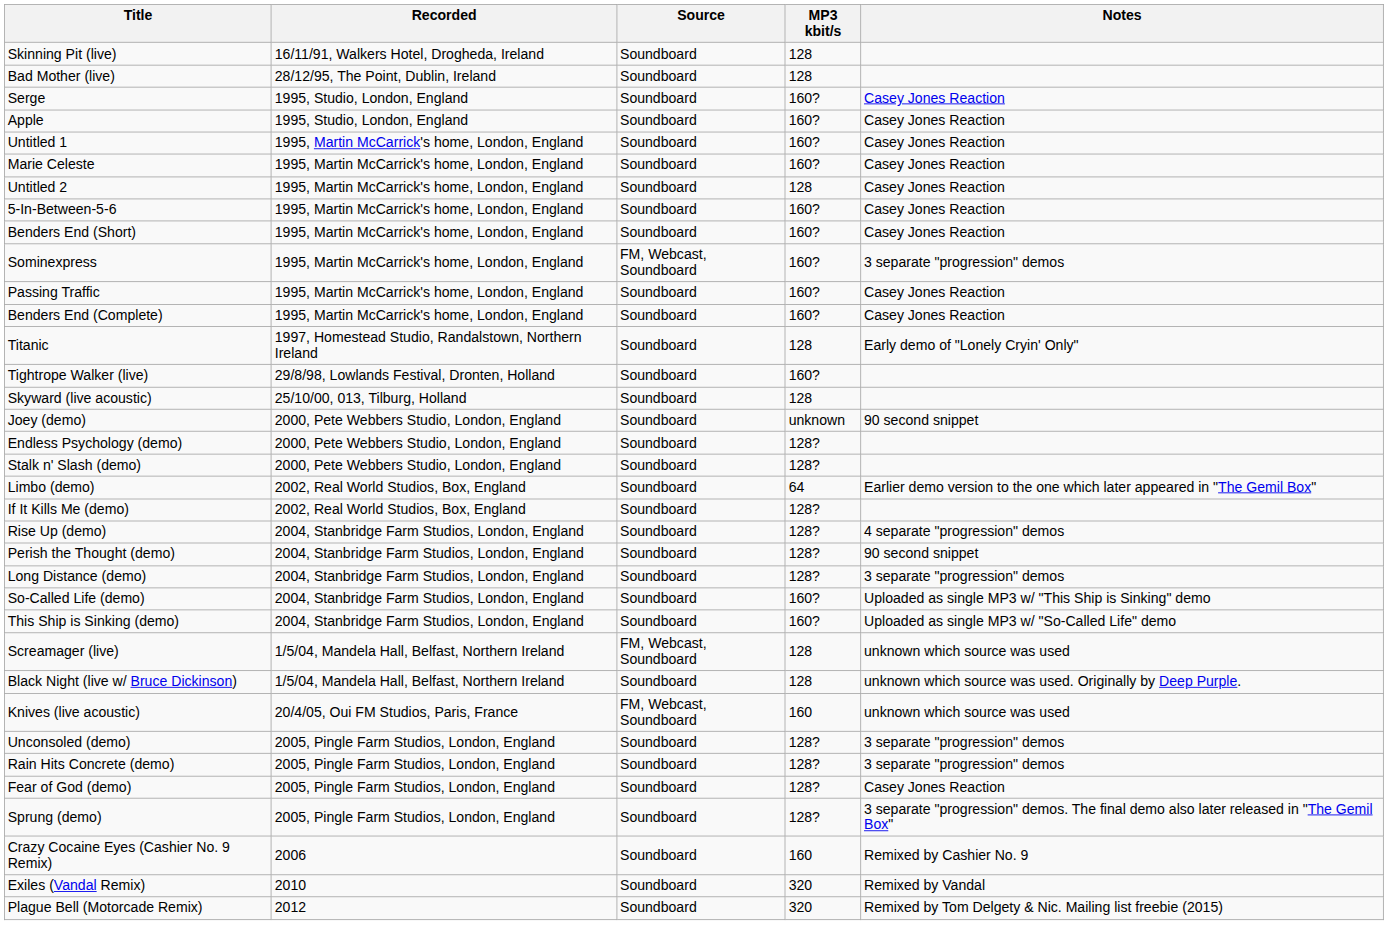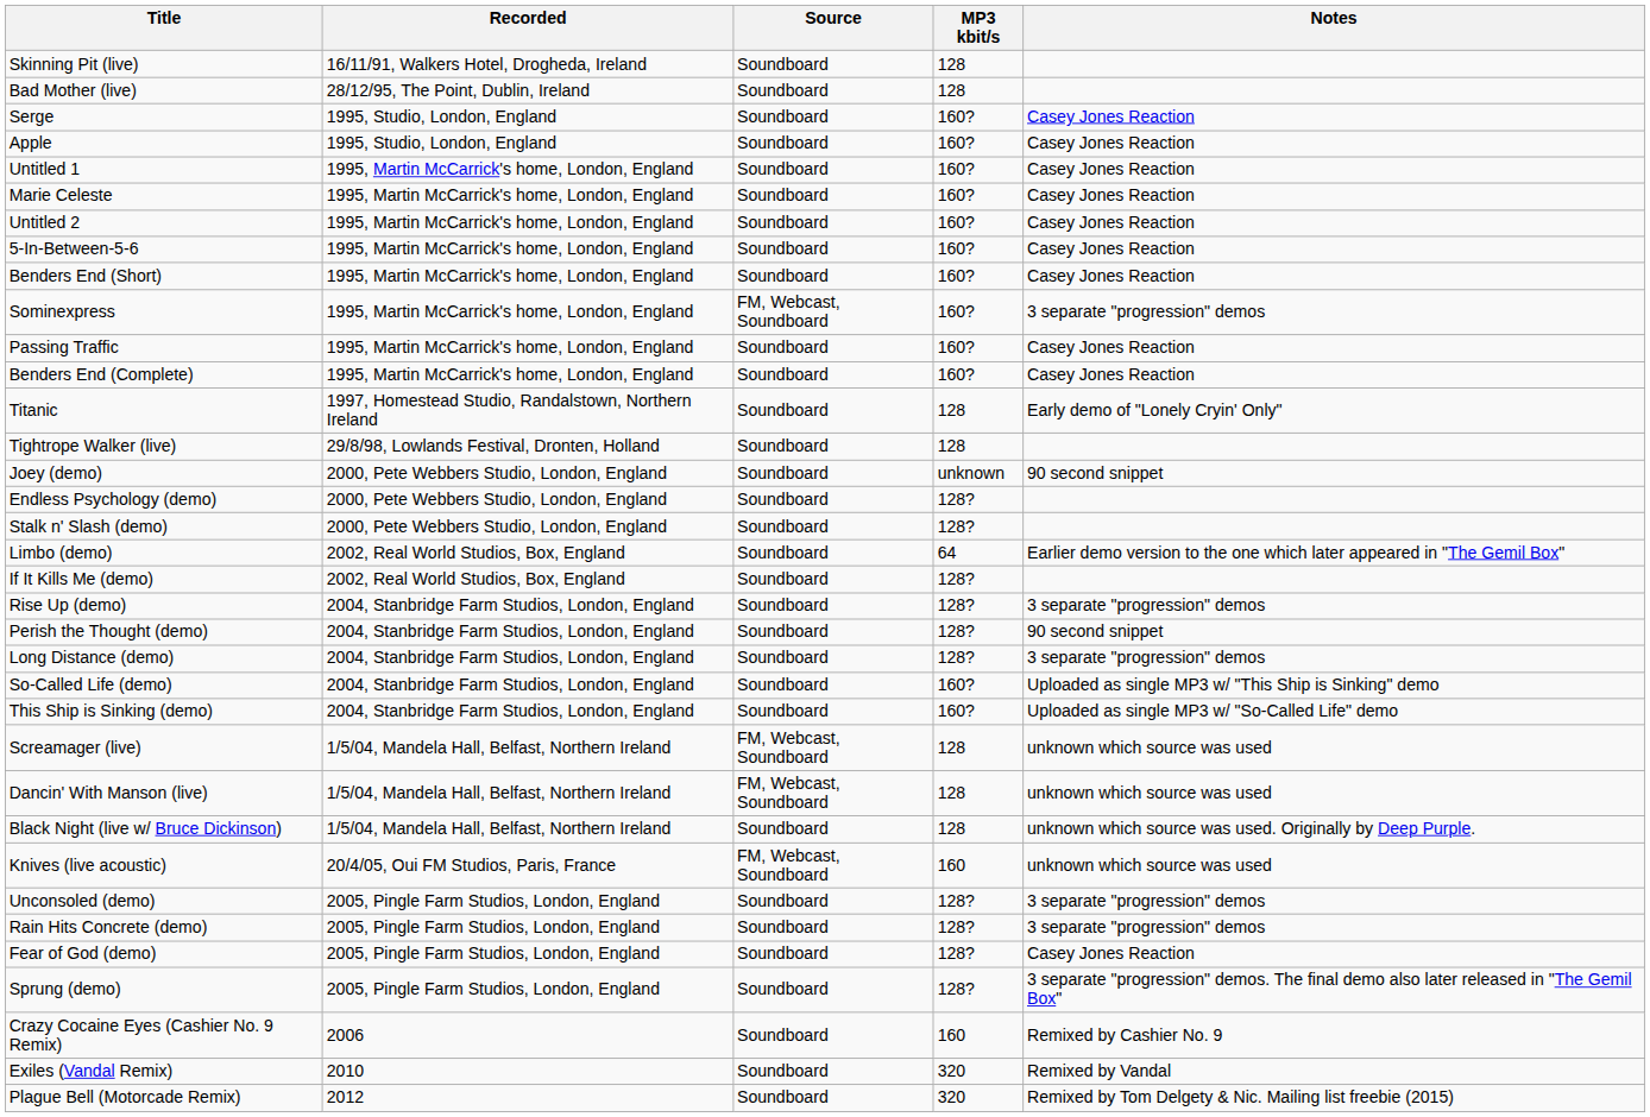 <table class="wikitable">
 <tr>
 <th align="left" valign="top">Title</th>
 <th align="left" valign="top">Recorded</th>
 <th align="left" valign="top">Source</th>
 <th align="left" valign="top">MP3 kbit/s</th>
 <th align="left" valign="top">Notes</th>
 </tr>
 <tr>
 <td align="left">Skinning Pit (live)</td>
 <td align="left">16/11/91, Walkers Hotel, Drogheda, Ireland</td>
 <td align="left">Soundboard</td>
 <td align="left">128</td>
 <td align="left"></td>
 </tr>
 <tr>
 <td align="left">Bad Mother (live)</td>
 <td align="left">28/12/95, The Point, Dublin, Ireland</td>
 <td align="left">Soundboard</td>
 <td align="left">128</td>
 <td align="left"></td>
 </tr>
 <tr>
 <td align="left">Serge</td>
 <td align="left">1995, Studio, London, England</td>
 <td align="left">Soundboard</td>
 <td align="left">160?</td>
 <td align="left"><a href='#'>Casey Jones Reaction</a></td>
 </tr>
 <tr>
 <td align="left">Apple</td>
 <td align="left">1995, Studio, London, England</td>
 <td align="left">Soundboard</td>
 <td align="left">160?</td>
 <td align="left">Casey Jones Reaction</td>
 </tr>
 <tr>
 <td align="left">Untitled 1</td>
 <td align="left">1995, <a href='#'>Martin McCarrick</a>'s home, London, England</td>
 <td align="left">Soundboard</td>
 <td align="left">160?</td>
 <td align="left">Casey Jones Reaction</td>
 </tr>
 <tr>
 <td align="left">Marie Celeste</td>
 <td align="left">1995, Martin McCarrick's home, London, England</td>
 <td align="left">Soundboard</td>
 <td align="left">160?</td>
 <td align="left">Casey Jones Reaction</td>
 </tr>
 <tr>
 <td align="left">Untitled 2</td>
 <td align="left">1995, Martin McCarrick's home, London, England</td>
 <td align="left">Soundboard</td>
-<td align="left">128</td>
+<td align="left">160?</td>
 <td align="left">Casey Jones Reaction</td>
 </tr>
 <tr>
 <td align="left">5-In-Between-5-6</td>
 <td align="left">1995, Martin McCarrick's home, London, England</td>
 <td align="left">Soundboard</td>
 <td align="left">160?</td>
 <td align="left">Casey Jones Reaction</td>
 </tr>
 <tr>
 <td align="left">Benders End (Short)</td>
 <td align="left">1995, Martin McCarrick's home, London, England</td>
 <td align="left">Soundboard</td>
 <td align="left">160?</td>
 <td align="left">Casey Jones Reaction</td>
 </tr>
 <tr>
 <td align="left">Sominexpress</td>
 <td align="left">1995, Martin McCarrick's home, London, England</td>
 <td align="left">FM, Webcast, Soundboard</td>
 <td align="left">160?</td>
 <td align="left">3 separate "progression" demos</td>
 </tr>
 <tr>
 <td align="left">Passing Traffic</td>
 <td align="left">1995, Martin McCarrick's home, London, England</td>
 <td align="left">Soundboard</td>
 <td align="left">160?</td>
 <td align="left">Casey Jones Reaction</td>
 </tr>
 <tr>
 <td align="left">Benders End (Complete)</td>
 <td align="left">1995, Martin McCarrick's home, London, England</td>
 <td align="left">Soundboard</td>
 <td align="left">160?</td>
 <td align="left">Casey Jones Reaction</td>
 </tr>
 <tr>
 <td align="left">Titanic</td>
 <td align="left">1997, Homestead Studio, Randalstown, Northern Ireland</td>
 <td align="left">Soundboard</td>
 <td align="left">128</td>
 <td align="left">Early demo of "Lonely Cryin' Only"</td>
 </tr>
 <tr>
 <td align="left">Tightrope Walker (live)</td>
 <td align="left">29/8/98, Lowlands Festival, Dronten, Holland</td>
 <td align="left">Soundboard</td>
-<td align="left">160?</td>
-<td align="left"></td>
-</tr>
-<tr>
-<td align="left">Skyward (live acoustic)</td>
-<td align="left">25/10/00, 013, Tilburg, Holland</td>
-<td align="left">Soundboard</td>
 <td align="left">128</td>
 <td align="left"></td>
 </tr>
 <tr>
 <td align="left">Joey (demo)</td>
 <td align="left">2000, Pete Webbers Studio, London, England</td>
 <td align="left">Soundboard</td>
 <td align="left">unknown</td>
 <td align="left">90 second snippet</td>
 </tr>
 <tr>
 <td align="left">Endless Psychology (demo)</td>
 <td align="left">2000, Pete Webbers Studio, London, England</td>
 <td align="left">Soundboard</td>
 <td align="left">128?</td>
 <td align="left"></td>
 </tr>
 <tr>
 <td align="left">Stalk n' Slash (demo)</td>
 <td align="left">2000, Pete Webbers Studio, London, England</td>
 <td align="left">Soundboard</td>
 <td align="left">128?</td>
 <td align="left"></td>
 </tr>
 <tr>
 <td align="left">Limbo (demo)</td>
 <td align="left">2002, Real World Studios, Box, England</td>
 <td align="left">Soundboard</td>
 <td align="left">64</td>
 <td align="left">Earlier demo version to the one which later appeared in "<a href='#'>The Gemil Box</a>"</td>
 </tr>
 <tr>
 <td align="left">If It Kills Me (demo)</td>
 <td align="left">2002, Real World Studios, Box, England</td>
 <td align="left">Soundboard</td>
 <td align="left">128?</td>
 <td align="left"></td>
 </tr>
 <tr>
 <td align="left">Rise Up (demo)</td>
 <td align="left">2004, Stanbridge Farm Studios, London, England</td>
 <td align="left">Soundboard</td>
 <td align="left">128?</td>
-<td align="left">4 separate "progression" demos</td>
+<td align="left">3 separate "progression" demos</td>
 </tr>
 <tr>
 <td align="left">Perish the Thought (demo)</td>
 <td align="left">2004, Stanbridge Farm Studios, London, England</td>
 <td align="left">Soundboard</td>
 <td align="left">128?</td>
 <td align="left">90 second snippet</td>
 </tr>
 <tr>
 <td align="left">Long Distance (demo)</td>
 <td align="left">2004, Stanbridge Farm Studios, London, England</td>
 <td align="left">Soundboard</td>
 <td align="left">128?</td>
 <td align="left">3 separate "progression" demos</td>
 </tr>
 <tr>
 <td align="left">So-Called Life (demo)</td>
 <td align="left">2004, Stanbridge Farm Studios, London, England</td>
 <td align="left">Soundboard</td>
 <td align="left">160?</td>
 <td align="left">Uploaded as single MP3 w/ "This Ship is Sinking" demo</td>
 </tr>
 <tr>
 <td align="left">This Ship is Sinking (demo)</td>
 <td align="left">2004, Stanbridge Farm Studios, London, England</td>
 <td align="left">Soundboard</td>
 <td align="left">160?</td>
 <td align="left">Uploaded as single MP3 w/ "So-Called Life" demo</td>
 </tr>
 <tr>
 <td align="left">Screamager (live)</td>
+<td align="left">1/5/04, Mandela Hall, Belfast, Northern Ireland</td>
+<td align="left">FM, Webcast, Soundboard</td>
+<td align="left">128</td>
+<td align="left">unknown which source was used</td>
+</tr>
+<tr>
+<td align="left">Dancin' With Manson (live)</td>
 <td align="left">1/5/04, Mandela Hall, Belfast, Northern Ireland</td>
 <td align="left">FM, Webcast, Soundboard</td>
 <td align="left">128</td>
 <td align="left">unknown which source was used</td>
 </tr>
 <tr>
 <td align="left">Black Night (live w/ <a href='#'>Bruce Dickinson</a>)</td>
 <td align="left">1/5/04, Mandela Hall, Belfast, Northern Ireland</td>
 <td align="left">Soundboard</td>
 <td align="left">128</td>
 <td align="left">unknown which source was used. Originally by <a href='#'>Deep Purple</a>.</td>
 </tr>
 <tr>
 <td align="left">Knives (live acoustic)</td>
 <td align="left">20/4/05, Oui FM Studios, Paris, France</td>
 <td align="left">FM, Webcast, Soundboard</td>
 <td align="left">160</td>
 <td align="left">unknown which source was used</td>
 </tr>
 <tr>
 <td align="left">Unconsoled (demo)</td>
 <td align="left">2005, Pingle Farm Studios, London, England</td>
 <td align="left">Soundboard</td>
 <td align="left">128?</td>
 <td align="left">3 separate "progression" demos</td>
 </tr>
 <tr>
 <td align="left">Rain Hits Concrete (demo)</td>
 <td align="left">2005, Pingle Farm Studios, London, England</td>
 <td align="left">Soundboard</td>
 <td align="left">128?</td>
 <td align="left">3 separate "progression" demos</td>
 </tr>
 <tr>
 <td align="left">Fear of God (demo)</td>
 <td align="left">2005, Pingle Farm Studios, London, England</td>
 <td align="left">Soundboard</td>
 <td align="left">128?</td>
 <td align="left">Casey Jones Reaction</td>
 </tr>
 <tr>
 <td align="left">Sprung (demo)</td>
 <td align="left">2005, Pingle Farm Studios, London, England</td>
 <td align="left">Soundboard</td>
 <td align="left">128?</td>
 <td align="left">3 separate "progression" demos. The final demo also later released in "<a href='#'>The Gemil Box</a>"</td>
 </tr>
 <tr>
 <td align="left">Crazy Cocaine Eyes (Cashier No. 9 Remix)</td>
 <td align="left">2006</td>
 <td align="left">Soundboard</td>
 <td align="left">160</td>
 <td align="left">Remixed by Cashier No. 9</td>
 </tr>
 <tr>
 <td align="left">Exiles (<a href='#'>Vandal</a> Remix)</td>
 <td align="left">2010</td>
 <td align="left">Soundboard</td>
 <td align="left">320</td>
 <td align="left">Remixed by Vandal</td>
 </tr>
 <tr>
 <td align="left">Plague Bell (Motorcade Remix)</td>
 <td align="left">2012</td>
 <td align="left">Soundboard</td>
 <td align="left">320</td>
 <td align="left">Remixed by Tom Delgety & Nic. Mailing list freebie (2015)</td>
 </tr>
 </table>
